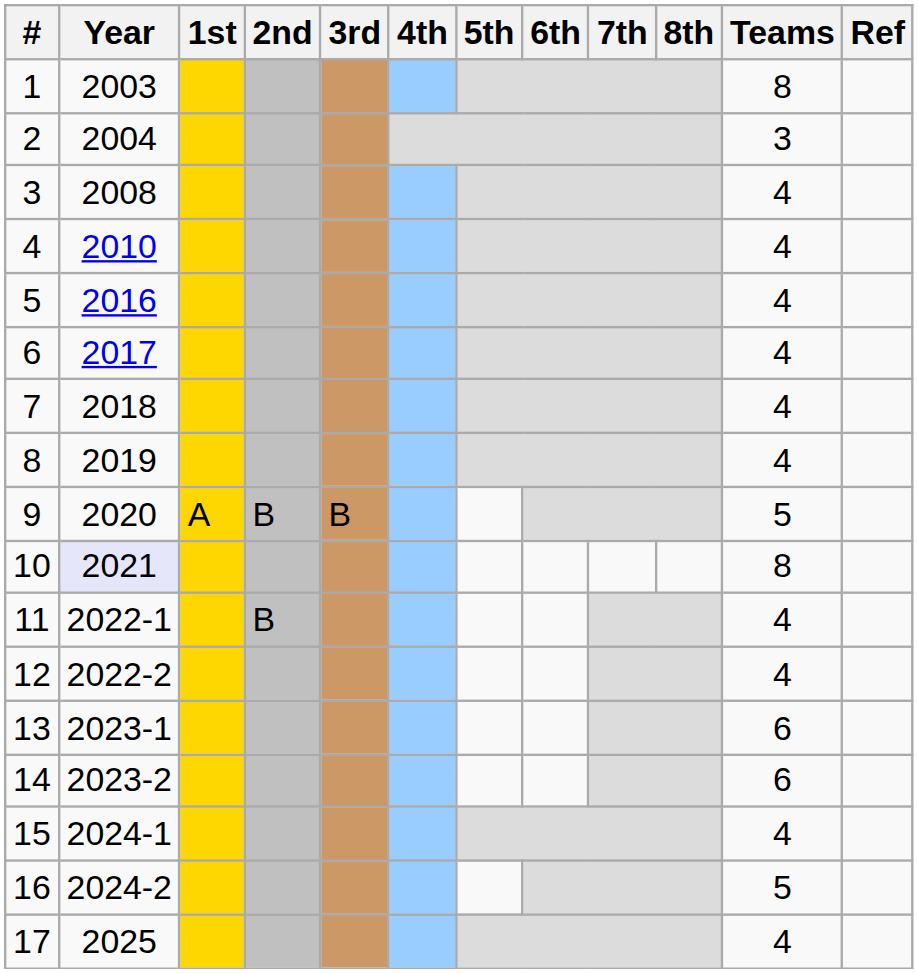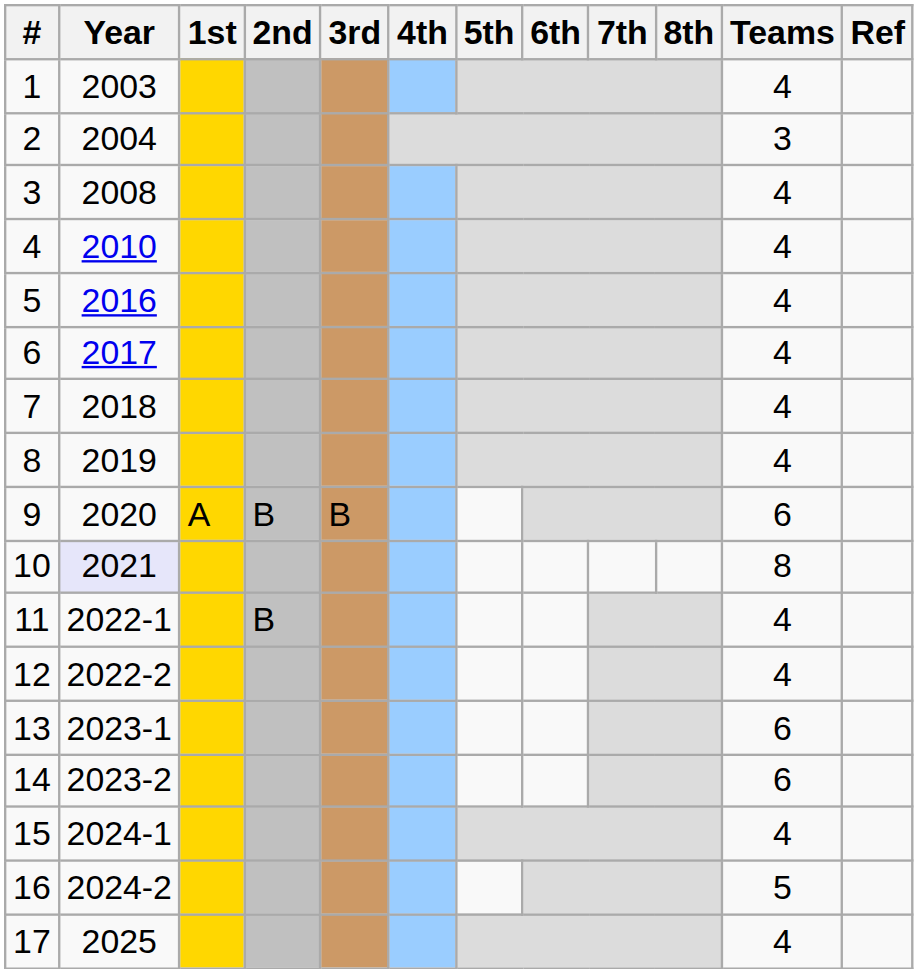 <table class="wikitable sortable" style="text-align:left; font-size:90%">
 <tr>
 <th>#</th>
 <th>Year</th>
 <th>1st</th>
 <th>2nd</th>
 <th>3rd</th>
 <th>4th</th>
 <th>5th</th>
 <th>6th</th>
 <th>7th</th>
 <th>8th</th>
 <th>Teams</th>
 <th>Ref</th>
 </tr>
 <tr>
 <td align=center>1</td>
 <td align=center>2003</td>
 <td bgcolor=gold></td>
 <td bgcolor=silver></td>
 <td bgcolor=cc9966></td>
 <td bgcolor=9acdff></td>
 <td colspan=4 bgcolor=#DCDCDC></td>
-<td align=center>8</td>
+<td align=center>4</td>
 <td align=center></td>
 </tr>
 <tr>
 <td align=center>2</td>
 <td align=center>2004</td>
 <td bgcolor=gold></td>
 <td bgcolor=silver></td>
 <td bgcolor=cc9966></td>
 <td colspan=5 bgcolor=#DCDCDC></td>
 <td align=center>3</td>
 <td align=center></td>
 </tr>
 <tr>
 <td align=center>3</td>
 <td align=center>2008</td>
 <td bgcolor=gold></td>
 <td bgcolor=silver></td>
 <td bgcolor=cc9966></td>
 <td bgcolor=9acdff></td>
 <td colspan=4 bgcolor=#DCDCDC></td>
 <td align=center>4</td>
 <td align=center></td>
 </tr>
 <tr>
 <td align=center>4</td>
 <td align=center><a href='#'>2010</a></td>
 <td bgcolor=gold></td>
 <td bgcolor=silver></td>
 <td bgcolor=cc9966></td>
 <td bgcolor=9acdff></td>
 <td colspan=4 bgcolor=#DCDCDC></td>
 <td align=center>4</td>
 <td align=center></td>
 </tr>
 <tr>
 <td align=center>5</td>
 <td align=center><a href='#'>2016</a></td>
 <td bgcolor=gold></td>
 <td bgcolor=silver></td>
 <td bgcolor=cc9966></td>
 <td bgcolor=9acdff></td>
 <td colspan=4 bgcolor=#DCDCDC></td>
 <td align=center>4</td>
 <td align=center></td>
 </tr>
 <tr>
 <td align=center>6</td>
 <td align=center><a href='#'>2017</a></td>
 <td bgcolor=gold></td>
 <td bgcolor=silver></td>
 <td bgcolor=cc9966></td>
 <td bgcolor=9acdff></td>
 <td colspan=4 bgcolor=#DCDCDC></td>
 <td align=center>4</td>
 <td align=center></td>
 </tr>
 <tr>
 <td align=center>7</td>
 <td align=center>2018</td>
 <td bgcolor=gold></td>
 <td bgcolor=silver></td>
 <td bgcolor=cc9966></td>
 <td bgcolor=9acdff></td>
 <td colspan=4 bgcolor=#DCDCDC></td>
 <td align=center>4</td>
 <td align=center></td>
 </tr>
 <tr>
 <td align=center>8</td>
 <td align=center>2019</td>
 <td bgcolor=gold></td>
 <td bgcolor=silver></td>
 <td bgcolor=cc9966></td>
 <td bgcolor=9acdff></td>
 <td colspan=4 bgcolor=#DCDCDC></td>
 <td align=center>4</td>
 <td align=center></td>
 </tr>
 <tr>
 <td align=center>9</td>
 <td align=center>2020</td>
 <td bgcolor=gold> A</td>
 <td bgcolor=silver> B</td>
 <td bgcolor=cc9966> B</td>
 <td bgcolor=9acdff></td>
 <td></td>
 <td colspan=3 bgcolor=#DCDCDC></td>
-<td align=center>5</td>
+<td align=center>6</td>
 <td align=center></td>
 </tr>
 <tr>
 <td align=center>10</td>
 <td align=center style="background: lavender;">2021</td>
 <td bgcolor=gold></td>
 <td bgcolor=silver></td>
 <td bgcolor=cc9966></td>
 <td bgcolor=9acdff></td>
 <td></td>
 <td></td>
 <td></td>
 <td></td>
 <td align=center>8</td>
 <td align=center></td>
 </tr>
 <tr>
 <td align=center>11</td>
 <td align=center>2022-1</td>
 <td bgcolor=gold></td>
 <td bgcolor=silver> B</td>
 <td bgcolor=cc9966></td>
 <td bgcolor=9acdff></td>
 <td></td>
 <td></td>
 <td colspan=2 bgcolor=#DCDCDC></td>
 <td align=center>4</td>
 <td align=center></td>
 </tr>
 <tr>
 <td align=center>12</td>
 <td align=center>2022-2</td>
 <td bgcolor=gold></td>
 <td bgcolor=silver></td>
 <td bgcolor=cc9966></td>
 <td bgcolor=9acdff></td>
 <td></td>
 <td></td>
 <td colspan=2 bgcolor=#DCDCDC></td>
 <td align=center>4</td>
 <td align=center></td>
 </tr>
 <tr>
 <td align=center>13</td>
 <td align=center>2023-1</td>
 <td bgcolor=gold></td>
 <td bgcolor=silver></td>
 <td bgcolor=cc9966></td>
 <td bgcolor=9acdff></td>
 <td></td>
 <td></td>
 <td colspan=2 bgcolor=#DCDCDC></td>
 <td align=center>6</td>
 <td align=center></td>
 </tr>
 <tr>
 <td align=center>14</td>
 <td align=center>2023-2</td>
 <td bgcolor=gold></td>
 <td bgcolor=silver></td>
 <td bgcolor=cc9966></td>
 <td bgcolor=9acdff></td>
 <td></td>
 <td></td>
 <td colspan=2 bgcolor=#DCDCDC></td>
 <td align=center>6</td>
 <td align=center></td>
 </tr>
 <tr>
 <td align=center>15</td>
 <td align=center>2024-1</td>
 <td bgcolor=gold></td>
 <td bgcolor=silver></td>
 <td bgcolor=cc9966></td>
 <td bgcolor=9acdff></td>
 <td colspan=4 bgcolor=#DCDCDC></td>
 <td align=center>4</td>
 <td align=center></td>
 </tr>
 <tr>
 <td align=center>16</td>
 <td align=center>2024-2</td>
 <td bgcolor=gold></td>
 <td bgcolor=silver></td>
 <td bgcolor=cc9966></td>
 <td bgcolor=9acdff></td>
 <td></td>
 <td colspan=3 bgcolor=#DCDCDC></td>
 <td align=center>5</td>
 <td align=center></td>
 </tr>
 <tr>
 <td align=center>17</td>
 <td align=center>2025</td>
 <td bgcolor=gold></td>
 <td bgcolor=silver></td>
 <td bgcolor=cc9966></td>
 <td bgcolor=9acdff></td>
 <td colspan=4 bgcolor=#DCDCDC></td>
 <td align=center>4</td>
 <td align=center></td>
 </tr>
 </table>
